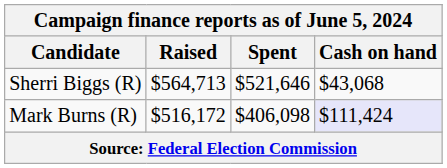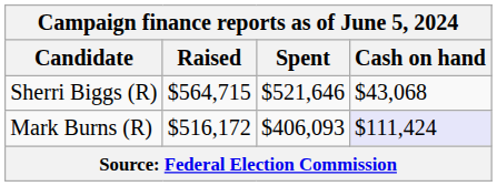 <table class="wikitable sortable">
 <tr>
 <th colspan=4>Campaign finance reports as of June 5, 2024</th>
 </tr>
 <tr style="text-align:center;">
 <th>Candidate</th>
 <th>Raised</th>
 <th>Spent</th>
 <th>Cash on hand</th>
 </tr>
 <tr>
 <td>Sherri Biggs (R)</td>
-<td>$564,713</td>
+<td>$564,715</td>
 <td>$521,646</td>
 <td>$43,068</td>
 </tr>
 <tr>
 <td>Mark Burns (R)</td>
 <td>$516,172</td>
-<td>$406,098</td>
+<td>$406,093</td>
 <td style="background: lavender;">$111,424</td>
 </tr>
 <tr>
 <th colspan="4"><small>Source: <a href='#'>Federal Election Commission</a></small></th>
 </tr>
 </table>
